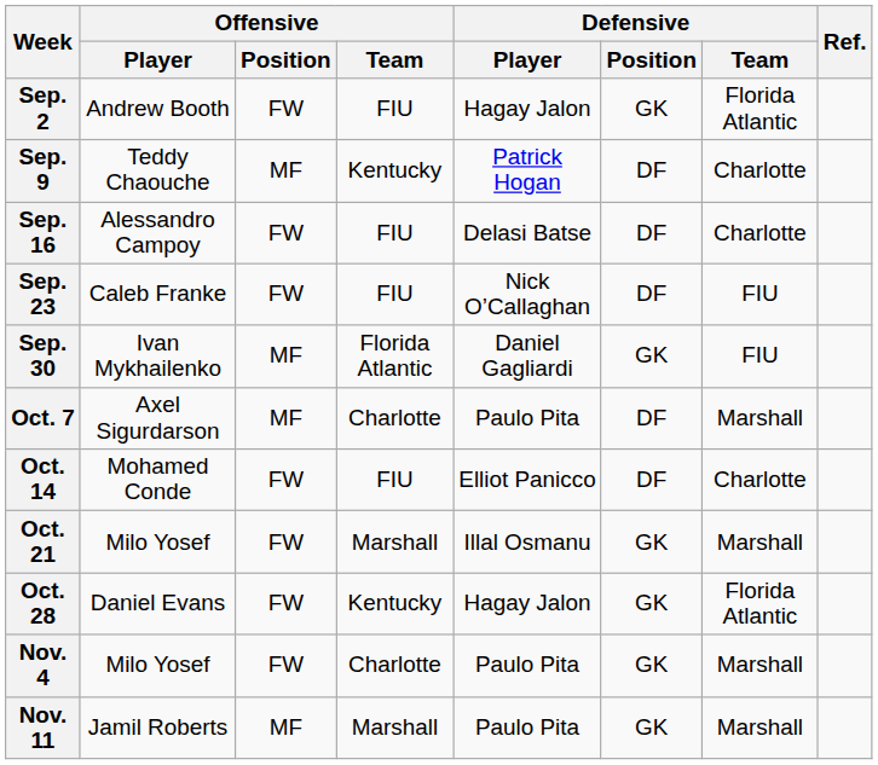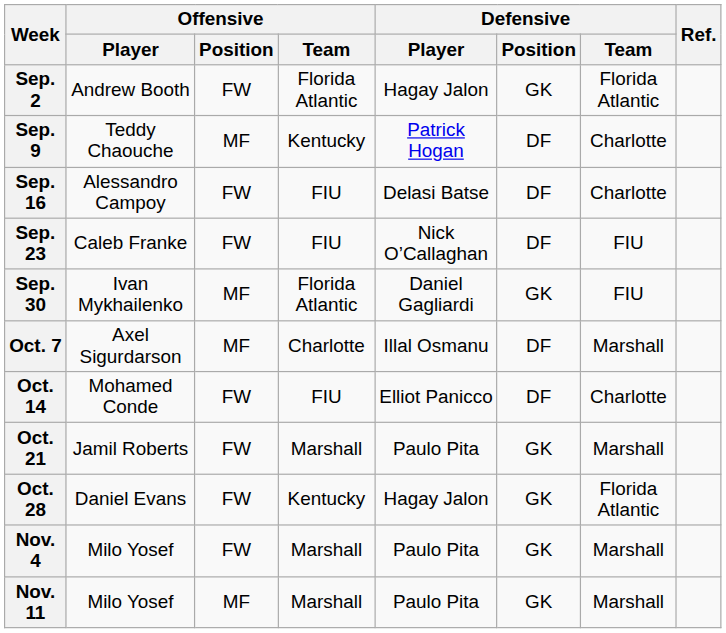 <table class="wikitable plainrowheaders" style="text-align:center">
 <tr>
 <th scope="col" rowspan="2">Week</th>
 <th scope="col" colspan="3">Offensive</th>
 <th scope="col" colspan="3">Defensive</th>
 <th rowspan="2">Ref.</th>
 </tr>
 <tr>
 <th>Player</th>
 <th>Position</th>
 <th>Team</th>
 <th>Player</th>
 <th>Position</th>
 <th>Team</th>
 </tr>
 <tr>
 <th scope="row" style="text-align:center">Sep. 2</th>
 <td>Andrew Booth</td>
 <td>FW</td>
-<td>FIU</td>
+<td>Florida Atlantic</td>
 <td>Hagay Jalon</td>
 <td>GK</td>
 <td>Florida Atlantic</td>
 <td></td>
 </tr>
 <tr>
 <th scope="row" style="text-align:center">Sep. 9</th>
 <td>Teddy Chaouche</td>
 <td>MF</td>
 <td>Kentucky</td>
 <td><a href='#'>Patrick Hogan</a></td>
 <td>DF</td>
 <td>Charlotte</td>
 <td></td>
 </tr>
 <tr>
 <th scope="row" style="text-align:center">Sep. 16</th>
 <td>Alessandro Campoy</td>
 <td>FW</td>
 <td>FIU</td>
 <td>Delasi Batse</td>
 <td>DF</td>
 <td>Charlotte</td>
 <td></td>
 </tr>
 <tr>
 <th scope="row" style="text-align:center">Sep. 23</th>
 <td>Caleb Franke</td>
 <td>FW</td>
 <td>FIU</td>
 <td>Nick O’Callaghan</td>
 <td>DF</td>
 <td>FIU</td>
 <td></td>
 </tr>
 <tr>
 <th scope="row" style="text-align:center">Sep. 30</th>
 <td>Ivan Mykhailenko</td>
 <td>MF</td>
 <td>Florida Atlantic</td>
 <td>Daniel Gagliardi</td>
 <td>GK</td>
 <td>FIU</td>
 <td></td>
 </tr>
 <tr>
 <th scope="row" style="text-align:center">Oct. 7</th>
 <td>Axel Sigurdarson</td>
 <td>MF</td>
 <td>Charlotte</td>
-<td>Paulo Pita</td>
+<td>Illal Osmanu</td>
 <td>DF</td>
 <td>Marshall</td>
 <td></td>
 </tr>
 <tr>
 <th scope="row" style="text-align:center">Oct. 14</th>
 <td>Mohamed Conde</td>
 <td>FW</td>
 <td>FIU</td>
 <td>Elliot Panicco</td>
 <td>DF</td>
 <td>Charlotte</td>
 <td></td>
 </tr>
 <tr>
 <th scope="row" style="text-align:center">Oct. 21</th>
-<td>Milo Yosef</td>
+<td>Jamil Roberts</td>
 <td>FW</td>
 <td>Marshall</td>
-<td>Illal Osmanu</td>
+<td>Paulo Pita</td>
 <td>GK</td>
 <td>Marshall</td>
 <td></td>
 </tr>
 <tr>
 <th scope="row" style="text-align:center">Oct. 28</th>
 <td>Daniel Evans</td>
 <td>FW</td>
 <td>Kentucky</td>
 <td>Hagay Jalon</td>
 <td>GK</td>
 <td>Florida Atlantic</td>
 <td></td>
 </tr>
 <tr>
 <th scope="row" style="text-align:center">Nov. 4</th>
 <td>Milo Yosef</td>
 <td>FW</td>
-<td>Charlotte</td>
+<td>Marshall</td>
 <td>Paulo Pita</td>
 <td>GK</td>
 <td>Marshall</td>
 <td></td>
 </tr>
 <tr>
 <th scope="row" style="text-align:center">Nov. 11</th>
-<td>Jamil Roberts</td>
+<td>Milo Yosef</td>
 <td>MF</td>
 <td>Marshall</td>
 <td>Paulo Pita</td>
 <td>GK</td>
 <td>Marshall</td>
 <td></td>
 </tr>
 </table>
